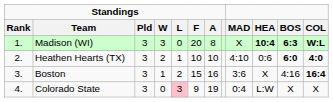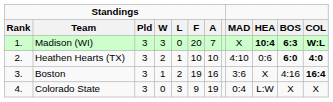 <table class="wikitable">
 <tr>
 <td colspan=8 align=center><strong>Standings</strong></td>
 <td colspan=6></td>
 </tr>
 <tr>
 <th bgcolor="#efefef">Rank</th>
 <th bgcolor="#efefef" width="160">Team</th>
 <th bgcolor="#efefef" width="20">Pld</th>
 <th bgcolor="#efefef" width="20">W</th>
 <th bgcolor="#efefef" width="20">L</th>
 <th bgcolor="#efefef" width="20">F</th>
 <th bgcolor="#efefef" width="20">A</th>
 <th bgcolor="#efefef"></th>
 <th bgcolor="#efefef" width="20">MAD</th>
 <th bgcolor="#efefef" width="20">HEA</th>
 <th bgcolor="#efefef" width="20">BOS</th>
 <th bgcolor="#efefef" width="20">COL</th>
 </tr>
 <tr align=center bgcolor=#ccffcc>
 <td>1.</td>
 <td align=left>Madison (WI)</td>
 <td>3</td>
 <td>3</td>
 <td>0</td>
 <td>20</td>
-<td>8</td>
+<td>7</td>
 <td></td>
 <td>X</td>
 <td><strong>10:4</strong></td>
 <td><strong>6:3</strong></td>
 <td><strong>W:L</strong></td>
 </tr>
 <tr align=center>
 <td>2.</td>
 <td align=left>Heathen Hearts (TX)</td>
 <td>3</td>
 <td>2</td>
 <td>1</td>
 <td>10</td>
 <td>10</td>
 <td></td>
 <td>4:10</td>
 <td>0:6</td>
 <td><strong>6:0</strong></td>
 <td><strong>4:0</strong></td>
 </tr>
 <tr align=center>
 <td>3.</td>
 <td align=left>Boston</td>
 <td>3</td>
 <td>1</td>
 <td>2</td>
-<td>15</td>
+<td>19</td>
 <td>16</td>
 <td></td>
 <td>3:6</td>
 <td>X</td>
 <td>4:16</td>
 <td><strong>16:4</strong></td>
 </tr>
 <tr align=center>
 <td>4.</td>
 <td align=left>Colorado State</td>
 <td>3</td>
 <td>0</td>
-<td style="background: pink;">3</td>
+<td>3</td>
 <td>9</td>
 <td>19</td>
 <td></td>
 <td>0:4</td>
 <td>L:W</td>
 <td>X</td>
 <td>X</td>
 </tr>
 </table>
